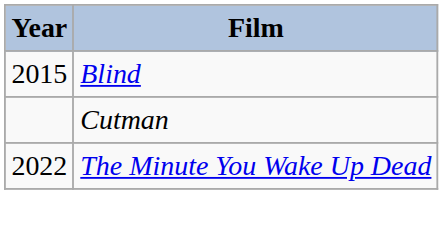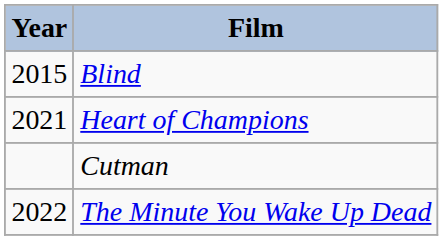 <table class="wikitable" style="font-size:95%;">
 <tr align="center">
 <th style="background:#B0C4DE;">Year</th>
 <th style="background:#B0C4DE;">Film</th>
 </tr>
 <tr>
 <td>2015</td>
 <td><em><a href='#'>Blind</a></em></td>
 </tr>
 <tr>
+<td>2021</td>
+<td><em><a href='#'>Heart of Champions</a></em></td>
+</tr>
+<tr>
 <td style="text-align:center;"></td>
 <td><em>Cutman</em></td>
 </tr>
 <tr>
 <td>2022</td>
 <td><em><a href='#'>The Minute You Wake Up Dead</a></em></td>
 </tr>
 </table>
